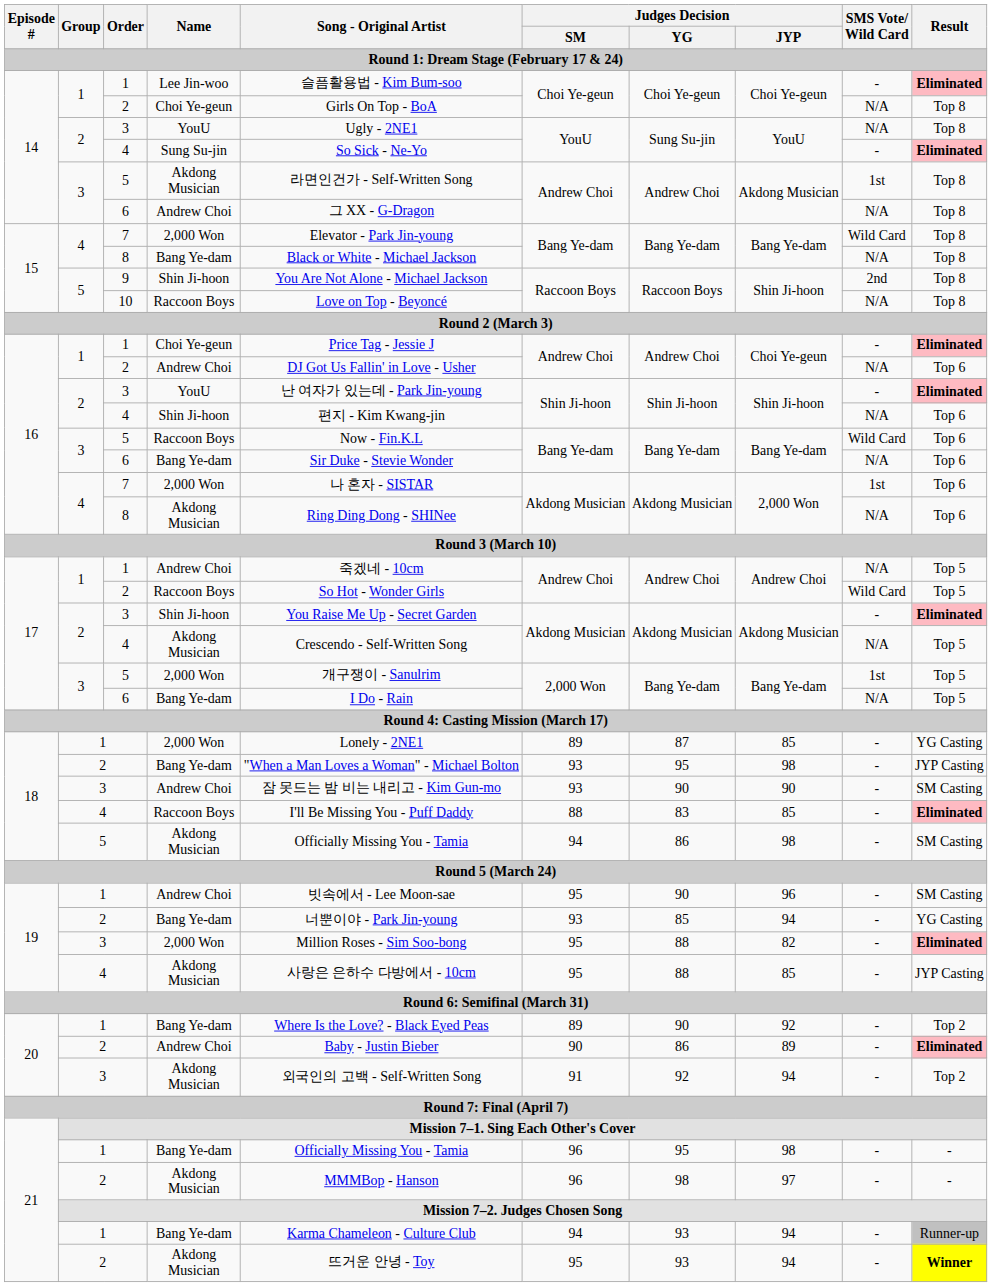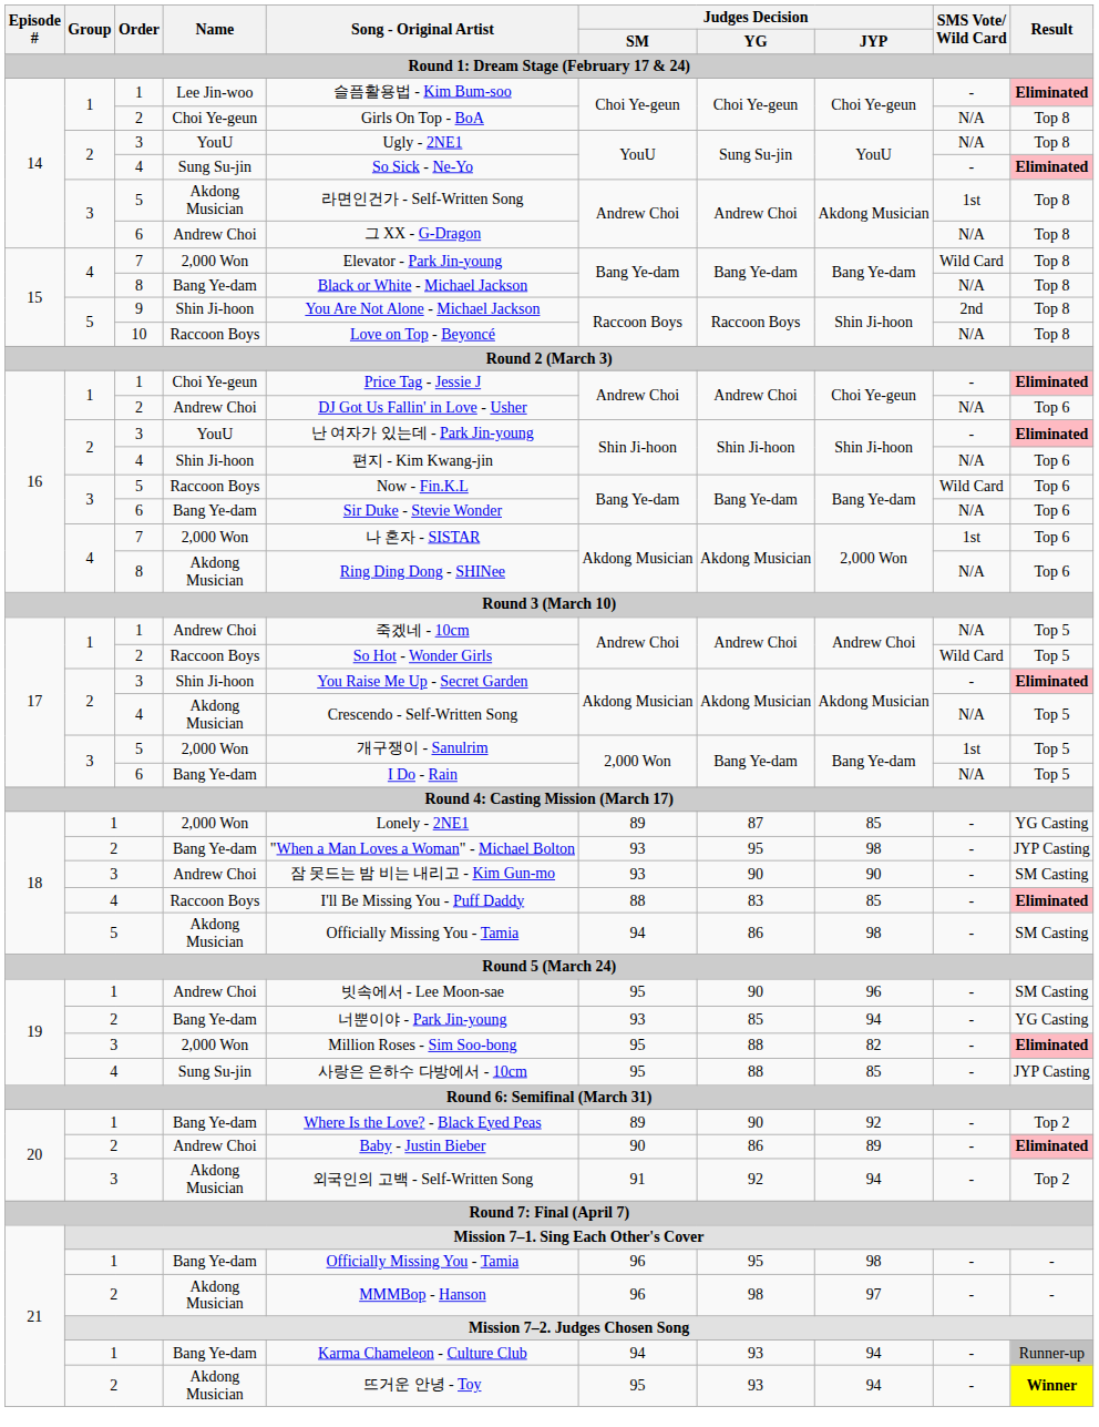 <table class="wikitable" style="text-align: center;">
 <tr>
 <th rowspan="2">Episode<br>#</th>
 <th rowspan="2">Group</th>
 <th rowspan="2">Order</th>
 <th rowspan="2" style="width:100px;">Name</th>
 <th rowspan="2">Song - Original Artist</th>
 <th colspan="3">Judges Decision</th>
 <th rowspan="2">SMS Vote/<br>Wild Card</th>
 <th rowspan="2">Result</th>
 </tr>
 <tr>
 <th>SM</th>
 <th>YG</th>
 <th>JYP</th>
 </tr>
 <tr>
 <td colspan="11" style="background:#ccc; text-align:center;"><strong>Round 1: Dream Stage (February 17 & 24)</strong></td>
 </tr>
 <tr>
 <td rowspan="6">14</td>
 <td rowspan="2">1</td>
 <td>1</td>
 <td>Lee Jin-woo</td>
 <td>슬픔활용법 - <a href='#'>Kim Bum-soo</a></td>
 <td rowspan="2">Choi Ye-geun</td>
 <td rowspan="2">Choi Ye-geun</td>
 <td rowspan="2">Choi Ye-geun</td>
 <td>-</td>
 <td style="background:#febac2;"><span><strong>Eliminated</strong></span></td>
 </tr>
 <tr>
 <td>2</td>
 <td>Choi Ye-geun</td>
 <td>Girls On Top - <a href='#'>BoA</a></td>
 <td>N/A</td>
 <td>Top 8</td>
 </tr>
 <tr>
 <td rowspan="2">2</td>
 <td>3</td>
 <td>YouU</td>
 <td>Ugly - <a href='#'>2NE1</a></td>
 <td rowspan="2">YouU</td>
 <td rowspan="2">Sung Su-jin</td>
 <td rowspan="2">YouU</td>
 <td>N/A</td>
 <td>Top 8</td>
 </tr>
 <tr>
 <td>4</td>
 <td>Sung Su-jin</td>
 <td><a href='#'>So Sick</a> - <a href='#'>Ne-Yo</a></td>
 <td>-</td>
 <td style="background:#febac2;"><span><strong>Eliminated</strong></span></td>
 </tr>
 <tr>
 <td rowspan="2">3</td>
 <td>5</td>
 <td>Akdong Musician</td>
 <td>라면인건가 - Self-Written Song</td>
 <td rowspan="2">Andrew Choi</td>
 <td rowspan="2">Andrew Choi</td>
 <td rowspan="2">Akdong Musician</td>
 <td>1st</td>
 <td>Top 8</td>
 </tr>
 <tr>
 <td>6</td>
 <td>Andrew Choi</td>
 <td>그 XX - <a href='#'>G-Dragon</a></td>
 <td>N/A</td>
 <td>Top 8</td>
 </tr>
 <tr>
 <td rowspan="4">15</td>
 <td rowspan="2">4</td>
 <td>7</td>
 <td>2,000 Won</td>
 <td>Elevator - <a href='#'>Park Jin-young</a></td>
 <td rowspan="2">Bang Ye-dam</td>
 <td rowspan="2">Bang Ye-dam</td>
 <td rowspan="2">Bang Ye-dam</td>
 <td>Wild Card</td>
 <td>Top 8</td>
 </tr>
 <tr>
 <td>8</td>
 <td>Bang Ye-dam</td>
 <td><a href='#'>Black or White</a> - <a href='#'>Michael Jackson</a></td>
 <td>N/A</td>
 <td>Top 8</td>
 </tr>
 <tr>
 <td rowspan="2">5</td>
 <td>9</td>
 <td>Shin Ji-hoon</td>
 <td><a href='#'>You Are Not Alone</a> - <a href='#'>Michael Jackson</a></td>
 <td rowspan="2">Raccoon Boys</td>
 <td rowspan="2">Raccoon Boys</td>
 <td rowspan="2">Shin Ji-hoon</td>
 <td>2nd</td>
 <td>Top 8</td>
 </tr>
 <tr>
 <td>10</td>
 <td>Raccoon Boys</td>
 <td><a href='#'>Love on Top</a> - <a href='#'>Beyoncé</a></td>
 <td>N/A</td>
 <td>Top 8</td>
 </tr>
 <tr>
 <td colspan="11" style="background:#ccc; text-align:center;"><strong>Round 2 (March 3)</strong></td>
 </tr>
 <tr>
 <td rowspan="8">16</td>
 <td rowspan="2">1</td>
 <td>1</td>
 <td>Choi Ye-geun</td>
 <td><a href='#'>Price Tag</a> - <a href='#'>Jessie J</a></td>
 <td rowspan="2">Andrew Choi</td>
 <td rowspan="2">Andrew Choi</td>
 <td rowspan="2">Choi Ye-geun</td>
 <td>-</td>
 <td style="background:#febac2;"><span><strong>Eliminated</strong></span></td>
 </tr>
 <tr>
 <td>2</td>
 <td>Andrew Choi</td>
 <td><a href='#'>DJ Got Us Fallin' in Love</a> - <a href='#'>Usher</a></td>
 <td>N/A</td>
 <td>Top 6</td>
 </tr>
 <tr>
 <td rowspan="2">2</td>
 <td>3</td>
 <td>YouU</td>
 <td>난 여자가 있는데 - <a href='#'>Park Jin-young</a></td>
 <td rowspan="2">Shin Ji-hoon</td>
 <td rowspan="2">Shin Ji-hoon</td>
 <td rowspan="2">Shin Ji-hoon</td>
 <td>-</td>
 <td style="background:#febac2;"><span><strong>Eliminated</strong></span></td>
 </tr>
 <tr>
 <td>4</td>
 <td>Shin Ji-hoon</td>
 <td>편지 - Kim Kwang-jin</td>
 <td>N/A</td>
 <td>Top 6</td>
 </tr>
 <tr>
 <td rowspan="2">3</td>
 <td>5</td>
 <td>Raccoon Boys</td>
 <td>Now - <a href='#'>Fin.K.L</a></td>
 <td rowspan="2">Bang Ye-dam</td>
 <td rowspan="2">Bang Ye-dam</td>
 <td rowspan="2">Bang Ye-dam</td>
 <td>Wild Card</td>
 <td>Top 6</td>
 </tr>
 <tr>
 <td>6</td>
 <td>Bang Ye-dam</td>
 <td><a href='#'>Sir Duke</a> - <a href='#'>Stevie Wonder</a></td>
 <td>N/A</td>
 <td>Top 6</td>
 </tr>
 <tr>
 <td rowspan="2">4</td>
 <td>7</td>
 <td>2,000 Won</td>
 <td>나 혼자 - <a href='#'>SISTAR</a></td>
 <td rowspan="2">Akdong Musician</td>
 <td rowspan="2">Akdong Musician</td>
 <td rowspan="2">2,000 Won</td>
 <td>1st</td>
 <td>Top 6</td>
 </tr>
 <tr>
 <td>8</td>
 <td>Akdong Musician</td>
 <td><a href='#'>Ring Ding Dong</a> - <a href='#'>SHINee</a></td>
 <td>N/A</td>
 <td>Top 6</td>
 </tr>
 <tr>
 <td colspan="11" style="background: #CCCCCC; text-align:center;"><strong>Round 3 (March 10)</strong></td>
 </tr>
 <tr>
 <td rowspan="6">17</td>
 <td rowspan="2">1</td>
 <td>1</td>
 <td>Andrew Choi</td>
 <td>죽겠네 - <a href='#'>10cm</a></td>
 <td rowspan="2">Andrew Choi</td>
 <td rowspan="2">Andrew Choi</td>
 <td rowspan="2">Andrew Choi</td>
 <td>N/A</td>
 <td>Top 5</td>
 </tr>
 <tr>
 <td>2</td>
 <td>Raccoon Boys</td>
 <td><a href='#'>So Hot</a> - <a href='#'>Wonder Girls</a></td>
 <td>Wild Card</td>
 <td>Top 5</td>
 </tr>
 <tr>
 <td rowspan="2">2</td>
 <td>3</td>
 <td>Shin Ji-hoon</td>
 <td><a href='#'>You Raise Me Up</a> - <a href='#'>Secret Garden</a></td>
 <td rowspan="2">Akdong Musician</td>
 <td rowspan="2">Akdong Musician</td>
 <td rowspan="2">Akdong Musician</td>
 <td>-</td>
 <td bgcolor="#febac2"><span><strong>Eliminated</strong></span></td>
 </tr>
 <tr>
 <td>4</td>
 <td>Akdong Musician</td>
 <td>Crescendo - Self-Written Song</td>
 <td>N/A</td>
 <td>Top 5</td>
 </tr>
 <tr>
 <td rowspan="2">3</td>
 <td>5</td>
 <td>2,000 Won</td>
 <td>개구쟁이 - <a href='#'>Sanulrim</a></td>
 <td rowspan="2">2,000 Won</td>
 <td rowspan="2">Bang Ye-dam</td>
 <td rowspan="2">Bang Ye-dam</td>
 <td>1st</td>
 <td>Top 5</td>
 </tr>
 <tr>
 <td>6</td>
 <td>Bang Ye-dam</td>
 <td><a href='#'>I Do</a> - <a href='#'>Rain</a></td>
 <td>N/A</td>
 <td>Top 5</td>
 </tr>
 <tr>
 <td colspan="11" style="background: #CCCCCC; text-align:center;"><strong>Round 4: Casting Mission (March 17)</strong></td>
 </tr>
 <tr>
 <td rowspan="5">18</td>
 <td colspan="2">1</td>
 <td>2,000 Won</td>
 <td>Lonely - <a href='#'>2NE1</a></td>
 <td>89</td>
 <td>87</td>
 <td>85</td>
 <td>-</td>
 <td>YG Casting</td>
 </tr>
 <tr>
 <td colspan="2">2</td>
 <td>Bang Ye-dam</td>
 <td>"<a href='#'>When a Man Loves a Woman</a>" - <a href='#'>Michael Bolton</a></td>
 <td>93</td>
 <td>95</td>
 <td>98</td>
 <td>-</td>
 <td>JYP Casting</td>
 </tr>
 <tr>
 <td colspan="2">3</td>
 <td>Andrew Choi</td>
 <td>잠 못드는 밤 비는 내리고 - <a href='#'>Kim Gun-mo</a></td>
 <td>93</td>
 <td>90</td>
 <td>90</td>
 <td>-</td>
 <td>SM Casting</td>
 </tr>
 <tr>
 <td colspan="2">4</td>
 <td>Raccoon Boys</td>
 <td>I'll Be Missing You - <a href='#'>Puff Daddy</a></td>
 <td>88</td>
 <td>83</td>
 <td>85</td>
 <td>-</td>
 <td bgcolor="#febac2"><span><strong>Eliminated</strong></span></td>
 </tr>
 <tr>
 <td colspan="2">5</td>
 <td>Akdong Musician</td>
 <td>Officially Missing You - <a href='#'>Tamia</a></td>
 <td>94</td>
 <td>86</td>
 <td>98</td>
 <td>-</td>
 <td>SM Casting</td>
 </tr>
 <tr>
 <td colspan="11" style="background: #CCCCCC; text-align:center;"><strong>Round 5 (March 24)</strong></td>
 </tr>
 <tr>
 <td rowspan="4">19</td>
 <td colspan="2">1</td>
 <td>Andrew Choi</td>
 <td>빗속에서 - Lee Moon-sae</td>
 <td>95</td>
 <td>90</td>
 <td>96</td>
 <td>-</td>
 <td>SM Casting</td>
 </tr>
 <tr>
 <td colspan="2">2</td>
 <td>Bang Ye-dam</td>
 <td>너뿐이야 - <a href='#'>Park Jin-young</a></td>
 <td>93</td>
 <td>85</td>
 <td>94</td>
 <td>-</td>
 <td>YG Casting</td>
 </tr>
 <tr>
 <td colspan="2">3</td>
 <td>2,000 Won</td>
 <td>Million Roses - <a href='#'>Sim Soo-bong</a></td>
 <td>95</td>
 <td>88</td>
 <td>82</td>
 <td>-</td>
 <td bgcolor="#febac2"><span><strong>Eliminated</strong></span></td>
 </tr>
 <tr>
 <td colspan="2">4</td>
-<td>Akdong Musician</td>
+<td>Sung Su-jin</td>
 <td>사랑은 은하수 다방에서 - <a href='#'>10cm</a></td>
 <td>95</td>
 <td>88</td>
 <td>85</td>
 <td>-</td>
 <td>JYP Casting</td>
 </tr>
 <tr>
 <td colspan="11" style="background: #CCCCCC; text-align:center;"><strong>Round 6: Semifinal (March 31)</strong></td>
 </tr>
 <tr>
 <td rowspan="3">20</td>
 <td colspan="2">1</td>
 <td>Bang Ye-dam</td>
 <td><a href='#'>Where Is the Love?</a> - <a href='#'>Black Eyed Peas</a></td>
 <td>89</td>
 <td>90</td>
 <td>92</td>
 <td>-</td>
 <td>Top 2</td>
 </tr>
 <tr>
 <td colspan="2">2</td>
 <td>Andrew Choi</td>
 <td><a href='#'>Baby</a> - <a href='#'>Justin Bieber</a></td>
 <td>90</td>
 <td>86</td>
 <td>89</td>
 <td>-</td>
 <td bgcolor="#febac2"><span><strong>Eliminated</strong></span></td>
 </tr>
 <tr>
 <td colspan="2">3</td>
 <td>Akdong Musician</td>
 <td>외국인의 고백 - Self-Written Song</td>
 <td>91</td>
 <td>92</td>
 <td>94</td>
 <td>-</td>
 <td>Top 2</td>
 </tr>
 <tr>
 <td colspan="11" style="background: #CCCCCC; text-align:center;"><strong>Round 7: Final (April 7)</strong></td>
 </tr>
 <tr>
 <td rowspan="6">21</td>
 <td colspan="10" style="background: #e1e1e1; text-align:center;"><strong>Mission 7–1. Sing Each Other's Cover</strong></td>
 </tr>
 <tr>
 <td colspan="2">1</td>
 <td>Bang Ye-dam</td>
 <td><a href='#'>Officially Missing You</a> - <a href='#'>Tamia</a></td>
 <td>96</td>
 <td>95</td>
 <td>98</td>
 <td>-</td>
 <td>-</td>
 </tr>
 <tr>
 <td colspan="2">2</td>
 <td>Akdong Musician</td>
 <td><a href='#'>MMMBop</a> - <a href='#'>Hanson</a></td>
 <td>96</td>
 <td>98</td>
 <td>97</td>
 <td>-</td>
 <td>-</td>
 </tr>
 <tr>
 <td colspan="11" style="background: #e1e1e1; text-align:center;"><strong>Mission 7–2. Judges Chosen Song</strong></td>
 </tr>
 <tr>
 <td colspan="2">1</td>
 <td>Bang Ye-dam</td>
 <td><a href='#'>Karma Chameleon</a> - <a href='#'>Culture Club</a></td>
 <td>94</td>
 <td>93</td>
 <td>94</td>
 <td>-</td>
 <td bgcolor="silver">Runner-up</td>
 </tr>
 <tr>
 <td colspan="2">2</td>
 <td>Akdong Musician</td>
 <td>뜨거운 안녕 - <a href='#'>Toy</a></td>
 <td>95</td>
 <td>93</td>
 <td>94</td>
 <td>-</td>
 <td bgcolor="yellow"><strong>Winner</strong></td>
 </tr>
 </table>
